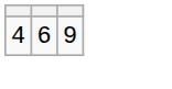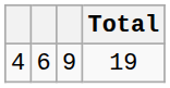 <table class="wikitable">
 <tr>
 <th></th>
 <th></th>
 <th></th>
+<th>Total</th>
 </tr>
 <tr style="text-align:center;">
 <td>4</td>
 <td>6</td>
 <td>9</td>
+<td>19</td>
 </tr>
 </table>
